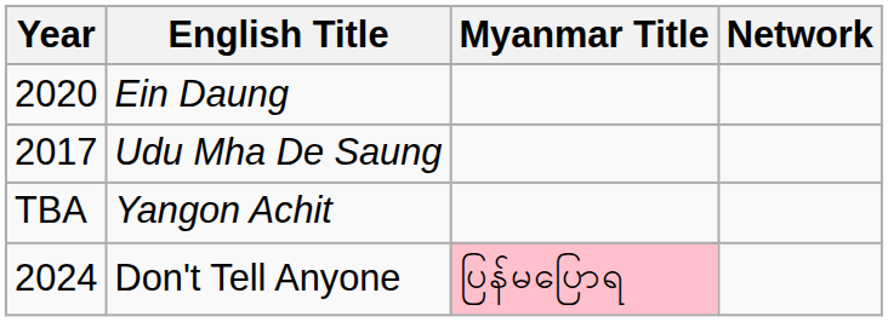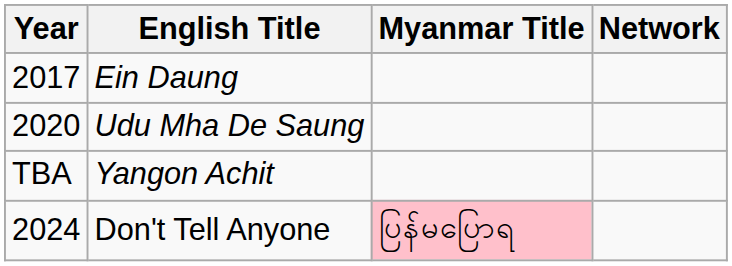 <table class="wikitable">
 <tr>
 <th>Year</th>
 <th>English Title</th>
 <th>Myanmar Title</th>
 <th>Network</th>
 </tr>
 <tr>
-<td>2020</td>
+<td>2017</td>
 <td><em>Ein Daung</em></td>
 <td></td>
 <td></td>
 </tr>
 <tr>
-<td>2017</td>
+<td>2020</td>
 <td><em>Udu Mha De Saung</em></td>
 <td></td>
 <td></td>
 </tr>
 <tr>
 <td>TBA</td>
 <td><em>Yangon Achit</em></td>
 <td></td>
 <td></td>
 </tr>
 <tr>
 <td>2024</td>
 <td>Don't Tell Anyone</td>
 <td style="background: pink;">ပြန်မပြောရ</td>
 </tr>
 </table>
